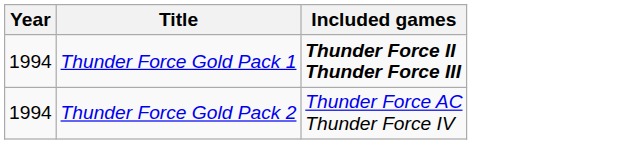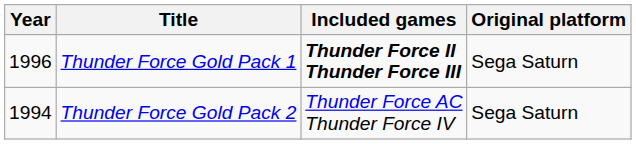 <table class="wikitable">
 <tr>
 <th>Year</th>
 <th>Title</th>
 <th>Included games</th>
+<th>Original platform</th>
 </tr>
 <tr>
-<td>1994</td>
+<td>1996</td>
 <td><em><a href='#'>Thunder Force Gold Pack 1</a></em></td>
 <td><strong><em>Thunder Force II</em><br><em>Thunder Force III</em></strong></td>
+<td>Sega Saturn</td>
 </tr>
 <tr>
 <td>1994</td>
 <td><em><a href='#'>Thunder Force Gold Pack 2</a></em></td>
 <td><em><a href='#'>Thunder Force AC</a></em><br><em>Thunder Force IV</em></td>
+<td>Sega Saturn</td>
 </tr>
 </table>
